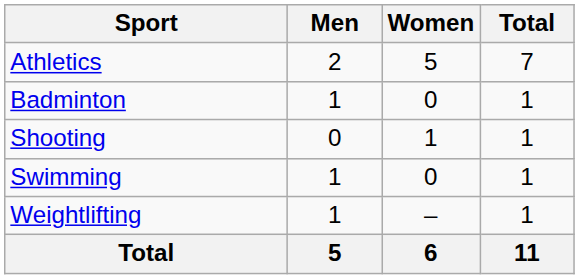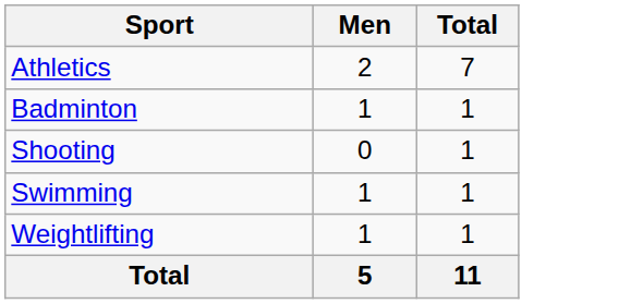 <table class="wikitable sortable" style="text-align:center;">
 <tr>
 <th width=180>Sport</th>
 <th width=55>Men</th>
-<th width=55>Women</th>
 <th width=55>Total</th>
 </tr>
 <tr>
 <td align=left><a href='#'>Athletics</a></td>
 <td>2</td>
-<td>5</td>
 <td>7</td>
 </tr>
 <tr>
 <td align=left><a href='#'>Badminton</a></td>
 <td>1</td>
-<td>0</td>
 <td>1</td>
 </tr>
 <tr>
 <td align=left><a href='#'>Shooting</a></td>
 <td>0</td>
 <td>1</td>
-<td>1</td>
 </tr>
 <tr>
 <td align=left><a href='#'>Swimming</a></td>
 <td>1</td>
-<td>0</td>
 <td>1</td>
 </tr>
 <tr>
 <td align=left><a href='#'>Weightlifting</a></td>
 <td>1</td>
-<td>–</td>
 <td>1</td>
 </tr>
 <tr>
 <th>Total</th>
 <th>5</th>
-<th>6</th>
 <th>11</th>
 </tr>
 </table>
